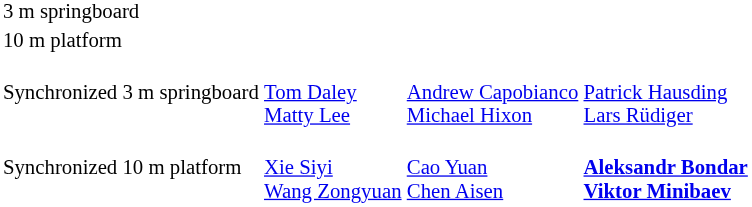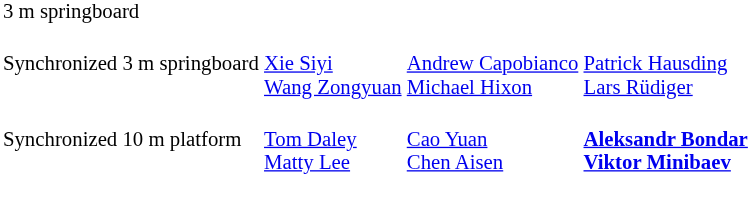 <table>
 <tr>
 <td>3 m springboard<br></td>
 <td></td>
 <td></td>
 <td></td>
 </tr>
 <tr>
-<td>10 m platform<br></td>
-<td></td>
-<td></td>
-<td></td>
-</tr>
-<tr>
 <td>Synchronized 3 m springboard<br></td>
-<td><br><a href='#'>Tom Daley</a><br><a href='#'>Matty Lee</a></td>
+<td><br><a href='#'>Xie Siyi</a><br><a href='#'>Wang Zongyuan</a></td>
 <td><br><a href='#'>Andrew Capobianco</a><br><a href='#'>Michael Hixon</a></td>
 <td><br><a href='#'>Patrick Hausding</a><br><a href='#'>Lars Rüdiger</a></td>
 </tr>
 <tr>
 <td>Synchronized 10 m platform<br></td>
-<td><br><a href='#'>Xie Siyi</a><br><a href='#'>Wang Zongyuan</a></td>
+<td><br><a href='#'>Tom Daley</a><br><a href='#'>Matty Lee</a></td>
 <td><br><a href='#'>Cao Yuan</a><br><a href='#'>Chen Aisen</a></td>
 <td><strong><br><a href='#'>Aleksandr Bondar</a><br><a href='#'>Viktor Minibaev</a></strong></td>
 </tr>
 </table>
